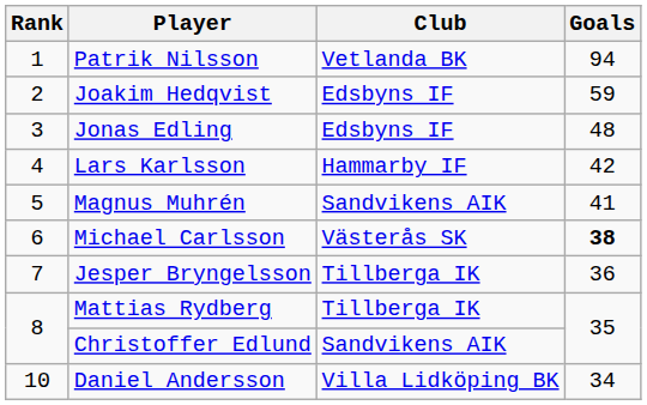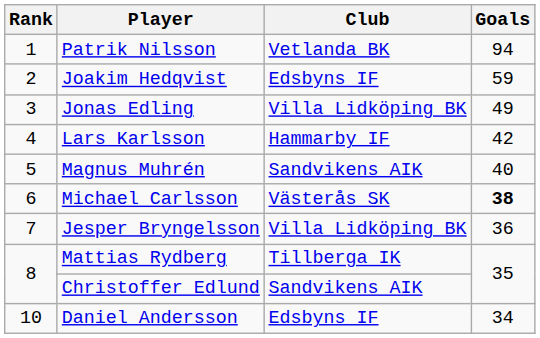 <table class="wikitable" style="text-align:center">
 <tr>
 <th>Rank</th>
 <th>Player</th>
 <th>Club</th>
 <th>Goals</th>
 </tr>
 <tr>
 <td>1</td>
 <td align="left"> <a href='#'>Patrik Nilsson</a></td>
 <td align="left"><a href='#'>Vetlanda BK</a></td>
 <td>94</td>
 </tr>
 <tr>
 <td>2</td>
 <td align="left"> <a href='#'>Joakim Hedqvist</a></td>
 <td align="left"><a href='#'>Edsbyns IF</a></td>
 <td>59</td>
 </tr>
 <tr>
 <td>3</td>
 <td align="left"> <a href='#'>Jonas Edling</a></td>
-<td align="left"><a href='#'>Edsbyns IF</a></td>
-<td>48</td>
+<td align="left"><a href='#'>Villa Lidköping BK</a></td>
+<td>49</td>
 </tr>
 <tr>
 <td>4</td>
 <td align="left"> <a href='#'>Lars Karlsson</a></td>
 <td align="left"><a href='#'>Hammarby IF</a></td>
 <td>42</td>
 </tr>
 <tr>
 <td>5</td>
 <td align="left"> <a href='#'>Magnus Muhrén</a></td>
 <td align="left"><a href='#'>Sandvikens AIK</a></td>
-<td>41</td>
+<td>40</td>
 </tr>
 <tr>
 <td>6</td>
 <td align="left"> <a href='#'>Michael Carlsson</a></td>
 <td align="left"><a href='#'>Västerås SK</a></td>
 <td><strong>38</strong></td>
 </tr>
 <tr>
 <td>7</td>
 <td align="left"> <a href='#'>Jesper Bryngelsson</a></td>
-<td align="left"><a href='#'>Tillberga IK</a></td>
+<td align="left"><a href='#'>Villa Lidköping BK</a></td>
 <td>36</td>
 </tr>
 <tr>
 <td rowspan="2">8</td>
 <td align="left"> <a href='#'>Mattias Rydberg</a></td>
 <td align="left"><a href='#'>Tillberga IK</a></td>
 <td rowspan="2">35</td>
 </tr>
 <tr>
 <td align="left"> <a href='#'>Christoffer Edlund</a></td>
 <td align="left"><a href='#'>Sandvikens AIK</a></td>
 </tr>
 <tr>
 <td>10</td>
 <td align="left"> <a href='#'>Daniel Andersson</a></td>
-<td align="left"><a href='#'>Villa Lidköping BK</a></td>
+<td align="left"><a href='#'>Edsbyns IF</a></td>
 <td>34</td>
 </tr>
 </table>
